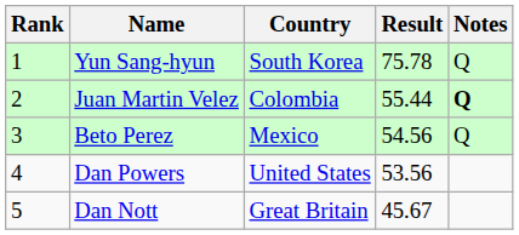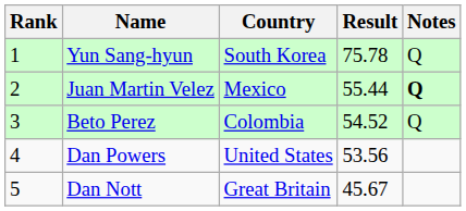 <table class="wikitable" style="font-size:95%" style="text-align:center; width:35em;">
 <tr>
 <th>Rank</th>
 <th>Name</th>
 <th>Country</th>
 <th>Result</th>
 <th>Notes</th>
 </tr>
 <tr bgcolor=ccffcc>
 <td>1</td>
 <td align=left><a href='#'>Yun Sang-hyun</a></td>
 <td align="left"> <a href='#'>South Korea</a></td>
 <td>75.78</td>
 <td>Q</td>
 </tr>
 <tr bgcolor=ccffcc>
 <td>2</td>
 <td align=left><a href='#'>Juan Martin Velez</a></td>
-<td align=left> <a href='#'>Colombia</a></td>
+<td align="left"> <a href='#'>Mexico</a></td>
 <td>55.44</td>
 <td><strong>Q</strong></td>
 </tr>
 <tr bgcolor=ccffcc>
 <td>3</td>
 <td align=left><a href='#'>Beto Perez</a></td>
-<td align="left"> <a href='#'>Mexico</a></td>
-<td>54.56</td>
+<td align=left> <a href='#'>Colombia</a></td>
+<td>54.52</td>
 <td>Q</td>
 </tr>
 <tr>
 <td>4</td>
 <td align=left><a href='#'>Dan Powers</a></td>
 <td align="left"> <a href='#'>United States</a></td>
 <td>53.56</td>
 <td></td>
 </tr>
 <tr>
 <td>5</td>
 <td align=left><a href='#'>Dan Nott</a></td>
 <td align="left"> <a href='#'>Great Britain</a></td>
 <td>45.67</td>
 <td></td>
 </tr>
 </table>
